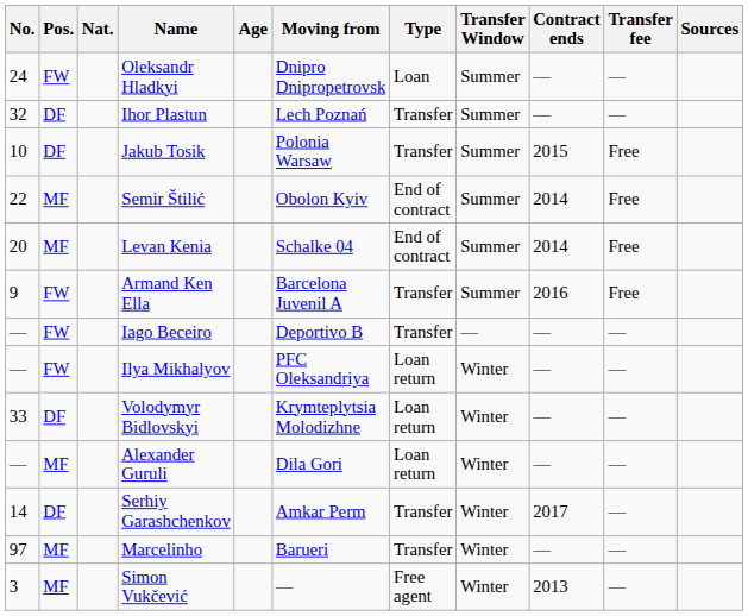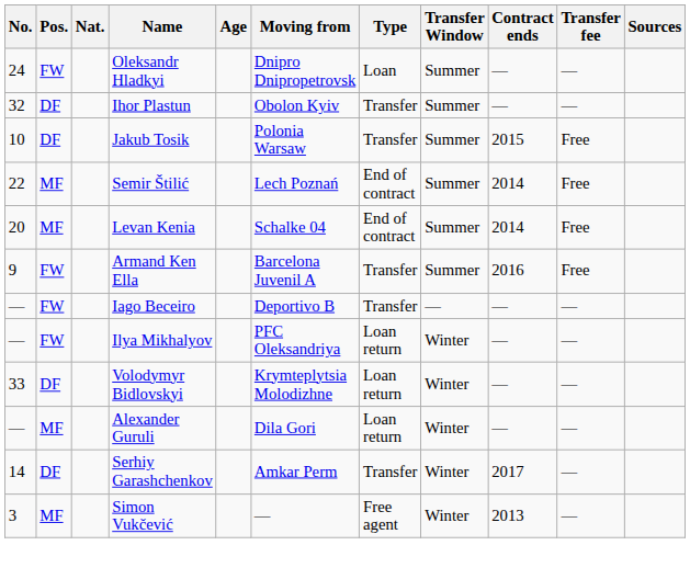 <table class="wikitable">
 <tr>
 <th>No.</th>
 <th>Pos.</th>
 <th>Nat.</th>
 <th>Name</th>
 <th>Age</th>
 <th>Moving from</th>
 <th>Type</th>
 <th>Transfer Window</th>
 <th>Contract ends</th>
 <th>Transfer fee</th>
 <th>Sources</th>
 </tr>
 <tr>
 <td>24</td>
 <td><a href='#'>FW</a></td>
 <td></td>
 <td><a href='#'>Oleksandr Hladkyi</a></td>
 <td></td>
 <td><a href='#'>Dnipro Dnipropetrovsk</a></td>
 <td>Loan</td>
 <td>Summer</td>
 <td>—</td>
 <td>—</td>
 <td></td>
 </tr>
 <tr>
 <td>32</td>
 <td><a href='#'>DF</a></td>
 <td></td>
 <td><a href='#'>Ihor Plastun</a></td>
 <td></td>
-<td> <a href='#'>Lech Poznań</a></td>
+<td><a href='#'>Obolon Kyiv</a></td>
 <td>Transfer</td>
 <td>Summer</td>
 <td>—</td>
 <td>—</td>
 <td></td>
 </tr>
 <tr>
 <td>10</td>
 <td><a href='#'>DF</a></td>
 <td></td>
 <td><a href='#'>Jakub Tosik</a></td>
 <td></td>
 <td> <a href='#'>Polonia Warsaw</a></td>
 <td>Transfer</td>
 <td>Summer</td>
 <td>2015</td>
 <td>Free</td>
 <td></td>
 </tr>
 <tr>
 <td>22</td>
 <td><a href='#'>MF</a></td>
 <td></td>
 <td><a href='#'>Semir Štilić</a></td>
 <td></td>
-<td><a href='#'>Obolon Kyiv</a></td>
+<td> <a href='#'>Lech Poznań</a></td>
 <td>End of contract</td>
 <td>Summer</td>
 <td>2014</td>
 <td>Free</td>
 <td></td>
 </tr>
 <tr>
 <td>20</td>
 <td><a href='#'>MF</a></td>
 <td></td>
 <td><a href='#'>Levan Kenia</a></td>
 <td></td>
 <td> <a href='#'>Schalke 04</a></td>
 <td>End of contract</td>
 <td>Summer</td>
 <td>2014</td>
 <td>Free</td>
 <td></td>
 </tr>
 <tr>
 <td>9</td>
 <td><a href='#'>FW</a></td>
 <td></td>
 <td><a href='#'>Armand Ken Ella</a></td>
 <td></td>
 <td> <a href='#'>Barcelona Juvenil A</a></td>
 <td>Transfer</td>
 <td>Summer</td>
 <td>2016</td>
 <td>Free</td>
 <td></td>
 </tr>
 <tr>
 <td>—</td>
 <td><a href='#'>FW</a></td>
 <td></td>
 <td><a href='#'>Iago Beceiro</a></td>
 <td></td>
 <td> <a href='#'>Deportivo B</a></td>
 <td>Transfer</td>
 <td>—</td>
 <td>—</td>
 <td>—</td>
 <td></td>
 </tr>
 <tr>
 <td>—</td>
 <td><a href='#'>FW</a></td>
 <td></td>
 <td><a href='#'>Ilya Mikhalyov</a></td>
 <td></td>
 <td><a href='#'>PFC Oleksandriya</a></td>
 <td>Loan return</td>
 <td>Winter</td>
 <td>—</td>
 <td>—</td>
 <td></td>
 </tr>
 <tr>
 <td>33</td>
 <td><a href='#'>DF</a></td>
 <td></td>
 <td><a href='#'>Volodymyr Bidlovskyi</a></td>
 <td></td>
 <td><a href='#'>Krymteplytsia Molodizhne</a></td>
 <td>Loan return</td>
 <td>Winter</td>
 <td>—</td>
 <td>—</td>
 <td></td>
 </tr>
 <tr>
 <td>—</td>
 <td><a href='#'>MF</a></td>
 <td></td>
 <td><a href='#'>Alexander Guruli</a></td>
 <td></td>
 <td> <a href='#'>Dila Gori</a></td>
 <td>Loan return</td>
 <td>Winter</td>
 <td>—</td>
 <td>—</td>
 <td></td>
 </tr>
 <tr>
 <td>14</td>
 <td><a href='#'>DF</a></td>
 <td></td>
 <td><a href='#'>Serhiy Garashchenkov</a></td>
 <td></td>
 <td> <a href='#'>Amkar Perm</a></td>
 <td>Transfer</td>
 <td>Winter</td>
 <td>2017</td>
 <td>—</td>
 <td></td>
 </tr>
 <tr>
-<td>97</td>
-<td><a href='#'>MF</a></td>
-<td></td>
-<td><a href='#'>Marcelinho</a></td>
-<td></td>
-<td> <a href='#'>Barueri</a></td>
-<td>Transfer</td>
-<td>Winter</td>
-<td>—</td>
-<td>—</td>
-<td></td>
-</tr>
-<tr>
 <td>3</td>
 <td><a href='#'>MF</a></td>
 <td></td>
 <td><a href='#'>Simon Vukčević</a></td>
 <td></td>
 <td>—</td>
 <td>Free agent</td>
 <td>Winter</td>
 <td>2013</td>
 <td>—</td>
 <td></td>
 </tr>
 </table>
